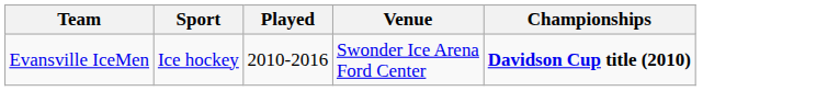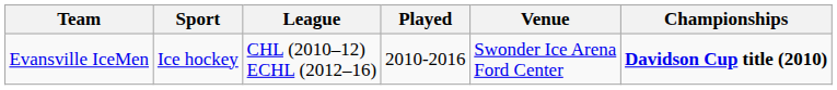 <table class="wikitable">
 <tr>
 <th>Team</th>
 <th>Sport</th>
+<th>League</th>
 <th>Played</th>
 <th>Venue</th>
 <th>Championships</th>
 </tr>
 <tr>
 <td><a href='#'>Evansville IceMen</a></td>
 <td><a href='#'>Ice hockey</a></td>
+<td><a href='#'>CHL</a> (2010–12)<br><a href='#'>ECHL</a> (2012–16)</td>
 <td>2010-2016</td>
 <td><a href='#'>Swonder Ice Arena</a><br><a href='#'>Ford Center</a></td>
 <td><strong><a href='#'>Davidson Cup</a> title (2010)</strong></td>
 </tr>
 </table>
